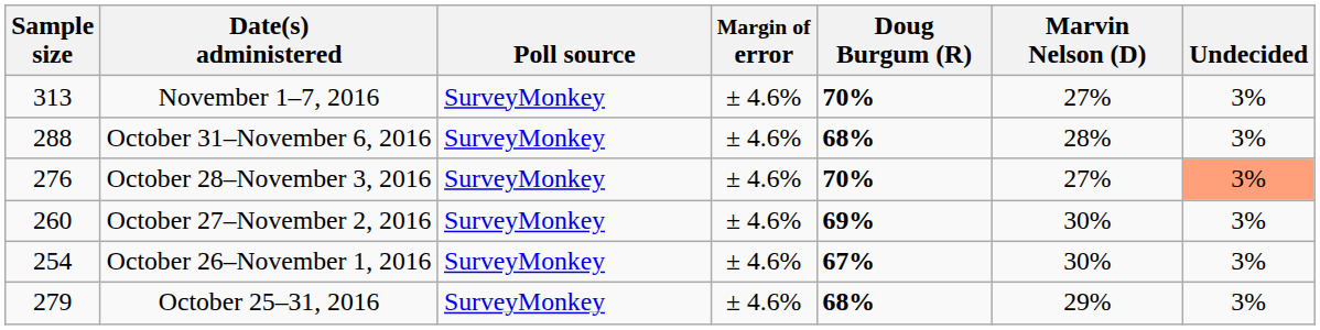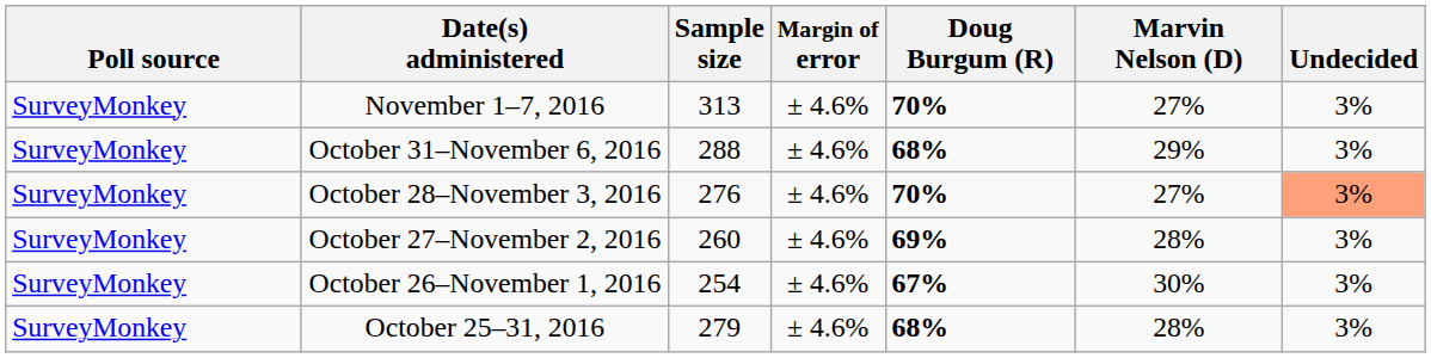 <table class="wikitable">
 <tr valign= bottom>
+<th style="width:160px;">Poll source</th>
+<th style="width:200px;">Date(s)<br>administered</th>
 <th class=small>Sample<br>size</th>
-<th style="width:200px;">Date(s)<br>administered</th>
-<th style="width:160px;">Poll source</th>
 <th><small>Margin of</small><br>error</th>
 <th style="width:100px;">Doug<br>Burgum (R)</th>
 <th style="width:110px;">Marvin<br>Nelson (D)</th>
 <th>Undecided</th>
 </tr>
 <tr>
+<td><a href='#'>SurveyMonkey</a></td>
+<td align=center>November 1–7, 2016</td>
 <td align=center>313</td>
-<td align=center>November 1–7, 2016</td>
-<td><a href='#'>SurveyMonkey</a></td>
 <td align=center>± 4.6%</td>
 <td><strong>70%</strong></td>
 <td align=center>27%</td>
 <td align=center>3%</td>
 </tr>
 <tr>
+<td><a href='#'>SurveyMonkey</a></td>
+<td align=center>October 31–November 6, 2016</td>
 <td align=center>288</td>
-<td align=center>October 31–November 6, 2016</td>
-<td><a href='#'>SurveyMonkey</a></td>
 <td align=center>± 4.6%</td>
 <td><strong>68%</strong></td>
-<td align=center>28%</td>
+<td align=center>29%</td>
 <td align=center>3%</td>
 </tr>
 <tr>
+<td><a href='#'>SurveyMonkey</a></td>
+<td align=center>October 28–November 3, 2016</td>
 <td align=center>276</td>
-<td align=center>October 28–November 3, 2016</td>
-<td><a href='#'>SurveyMonkey</a></td>
 <td align=center>± 4.6%</td>
 <td><strong>70%</strong></td>
 <td align=center>27%</td>
 <td align=center style="background: lightsalmon;">3%</td>
 </tr>
 <tr>
+<td><a href='#'>SurveyMonkey</a></td>
+<td align=center>October 27–November 2, 2016</td>
 <td align=center>260</td>
-<td align=center>October 27–November 2, 2016</td>
-<td><a href='#'>SurveyMonkey</a></td>
 <td align=center>± 4.6%</td>
 <td><strong>69%</strong></td>
-<td align=center>30%</td>
+<td align=center>28%</td>
 <td align=center>3%</td>
 </tr>
 <tr>
+<td><a href='#'>SurveyMonkey</a></td>
+<td align=center>October 26–November 1, 2016</td>
 <td align=center>254</td>
-<td align=center>October 26–November 1, 2016</td>
-<td><a href='#'>SurveyMonkey</a></td>
 <td align=center>± 4.6%</td>
 <td><strong>67%</strong></td>
 <td align=center>30%</td>
 <td align=center>3%</td>
 </tr>
 <tr>
+<td><a href='#'>SurveyMonkey</a></td>
+<td align=center>October 25–31, 2016</td>
 <td align=center>279</td>
-<td align=center>October 25–31, 2016</td>
-<td><a href='#'>SurveyMonkey</a></td>
 <td align=center>± 4.6%</td>
 <td><strong>68%</strong></td>
-<td align=center>29%</td>
+<td align=center>28%</td>
 <td align=center>3%</td>
 </tr>
 </table>
